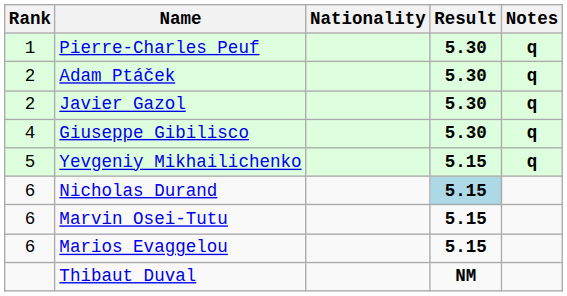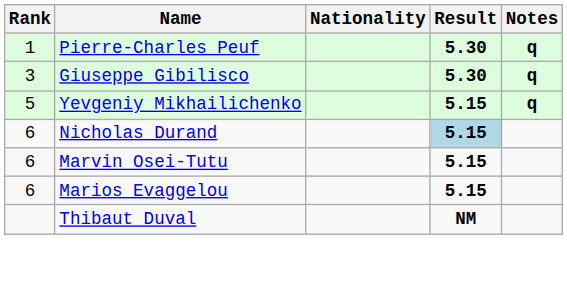 <table class="wikitable sortable" style="text-align:center">
 <tr>
 <th>Rank</th>
 <th>Name</th>
 <th>Nationality</th>
 <th>Result</th>
 <th>Notes</th>
 </tr>
 <tr bgcolor=ddffdd>
 <td>1</td>
 <td align=left><a href='#'>Pierre-Charles Peuf</a></td>
 <td align=left></td>
 <td><strong>5.30</strong></td>
 <td><strong>q</strong></td>
 </tr>
 <tr bgcolor=ddffdd>
-<td>2</td>
-<td align=left><a href='#'>Adam Ptáček</a></td>
-<td align=left></td>
-<td><strong>5.30</strong></td>
-<td><strong>q</strong></td>
-</tr>
-<tr bgcolor=ddffdd>
-<td>2</td>
-<td align=left><a href='#'>Javier Gazol</a></td>
-<td align=left></td>
-<td><strong>5.30</strong></td>
-<td><strong>q</strong></td>
-</tr>
-<tr bgcolor=ddffdd>
-<td>4</td>
+<td>3</td>
 <td align=left><a href='#'>Giuseppe Gibilisco</a></td>
 <td align=left></td>
 <td><strong>5.30</strong></td>
 <td><strong>q</strong></td>
 </tr>
 <tr bgcolor=ddffdd>
 <td>5</td>
 <td align=left><a href='#'>Yevgeniy Mikhailichenko</a></td>
 <td align=left></td>
 <td><strong>5.15</strong></td>
 <td><strong>q</strong></td>
 </tr>
 <tr>
 <td>6</td>
 <td align=left><a href='#'>Nicholas Durand</a></td>
 <td align=left></td>
 <td style="background: lightblue;"><strong>5.15</strong></td>
 <td></td>
 </tr>
 <tr>
 <td>6</td>
 <td align=left><a href='#'>Marvin Osei-Tutu</a></td>
 <td align=left></td>
 <td><strong>5.15</strong></td>
 <td></td>
 </tr>
 <tr>
 <td>6</td>
 <td align=left><a href='#'>Marios Evaggelou</a></td>
 <td align=left></td>
 <td><strong>5.15</strong></td>
 <td></td>
 </tr>
 <tr>
 <td></td>
 <td align=left><a href='#'>Thibaut Duval</a></td>
 <td align=left></td>
 <td><strong>NM</strong></td>
 <td></td>
 </tr>
 </table>
